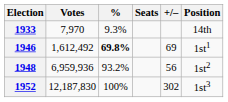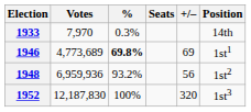 <table class="wikitable" style="text-align:center">
 <tr>
 <th>Election</th>
 <th><strong>Votes</strong></th>
 <th>%</th>
 <th>Seats</th>
 <th>+/–</th>
 <th><strong>Position</strong></th>
 </tr>
 <tr>
 <th><a href='#'>1933</a></th>
 <td>7,970</td>
-<td>9.3%</td>
+<td>0.3%</td>
 <td></td>
 <td></td>
 <td>14th</td>
 </tr>
 <tr>
 <th><a href='#'>1946</a></th>
-<td>1,612,492</td>
+<td>4,773,689</td>
 <td><strong>69.8%</strong></td>
 <td></td>
 <td> 69</td>
 <td> 1st<sup>1</sup></td>
 </tr>
 <tr>
 <th><a href='#'>1948</a></th>
 <td>6,959,936</td>
 <td>93.2%</td>
 <td></td>
 <td> 56</td>
 <td> 1st<sup>2</sup></td>
 </tr>
 <tr>
 <th><a href='#'>1952</a></th>
 <td>12,187,830</td>
 <td>100%</td>
 <td></td>
-<td> 302</td>
+<td> 320</td>
 <td> 1st<sup>3</sup></td>
 </tr>
 </table>
